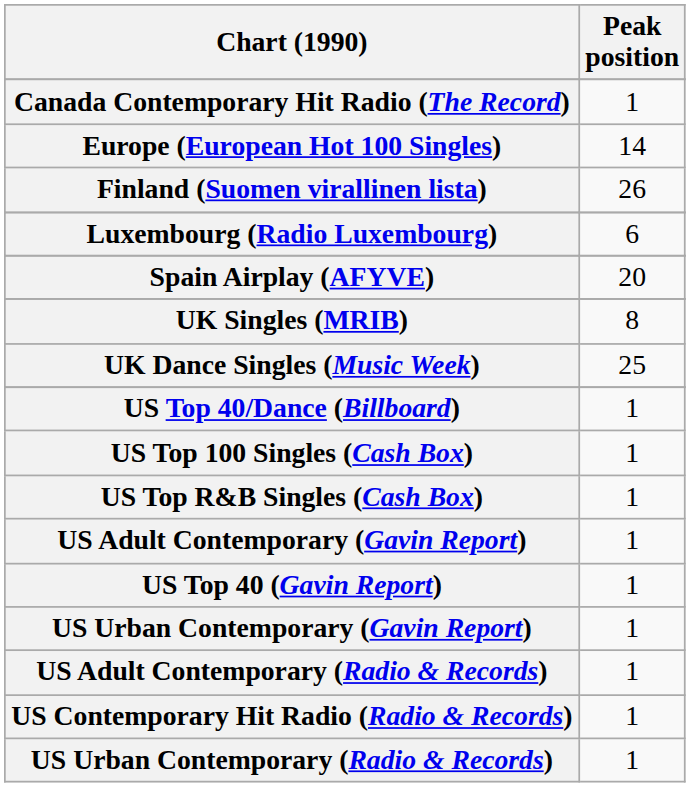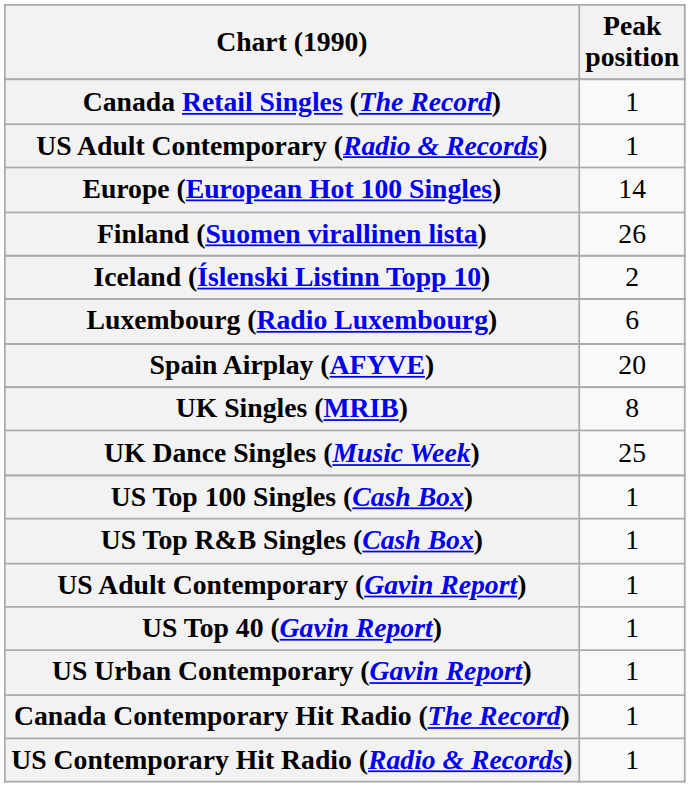 <table class="wikitable plainrowheaders sortable" style="text-align:center;">
 <tr>
 <th scope="col">Chart (1990)</th>
 <th scope="col">Peak<br>position</th>
 </tr>
 <tr>
 </tr>
 <tr>
 </tr>
 <tr>
 </tr>
 <tr>
 </tr>
 <tr>
-<th scope="row">Canada Contemporary Hit Radio (<em><a href='#'>The Record</a></em>)</th>
+<th scope="row">Canada <a href='#'>Retail Singles</a> (<em><a href='#'>The Record</a></em>)</th>
+<td>1</td>
+</tr>
+<tr>
+<th scope="row">US Adult Contemporary (<em><a href='#'>Radio & Records</a></em>)</th>
 <td>1</td>
 </tr>
 <tr>
 <th scope="row">Europe (<a href='#'>European Hot 100 Singles</a>)</th>
 <td>14</td>
 </tr>
 <tr>
 <th scope="row">Finland (<a href='#'>Suomen virallinen lista</a>)</th>
 <td>26</td>
 </tr>
 <tr>
 </tr>
 <tr>
+</tr>
+<tr>
+<th scope="row">Iceland (<a href='#'>Íslenski Listinn Topp 10</a>)</th>
+<td>2</td>
 </tr>
 <tr>
 </tr>
 <tr>
 <th scope="row">Luxembourg (<a href='#'>Radio Luxembourg</a>)</th>
 <td>6</td>
 </tr>
 <tr>
 </tr>
 <tr>
 </tr>
 <tr>
 </tr>
 <tr>
 <th scope="row">Spain Airplay (<a href='#'>AFYVE</a>)</th>
 <td>20</td>
 </tr>
 <tr>
 </tr>
 <tr>
 </tr>
 <tr>
 </tr>
 <tr>
 <th scope="row">UK Singles (<a href='#'>MRIB</a>)</th>
 <td>8</td>
 </tr>
 <tr>
 <th scope="row">UK Dance Singles (<em><a href='#'>Music Week</a></em>)</th>
 <td>25</td>
 </tr>
 <tr>
 </tr>
 <tr>
 </tr>
 <tr>
 </tr>
 <tr>
-<th scope="row">US <a href='#'>Top 40/Dance</a> (<em><a href='#'>Billboard</a></em>)</th>
-<td>1</td>
-</tr>
-<tr>
 <th scope="row">US Top 100 Singles (<em><a href='#'>Cash Box</a></em>)</th>
 <td>1</td>
 </tr>
 <tr>
 <th scope="row">US Top R&B Singles (<em><a href='#'>Cash Box</a></em>)</th>
 <td>1</td>
 </tr>
 <tr>
 <th scope="row">US Adult Contemporary (<em><a href='#'>Gavin Report</a></em>)</th>
 <td>1</td>
 </tr>
 <tr>
 <th scope="row">US Top 40 (<em><a href='#'>Gavin Report</a></em>)</th>
 <td>1</td>
 </tr>
 <tr>
 <th scope="row">US Urban Contemporary (<em><a href='#'>Gavin Report</a></em>)</th>
 <td>1</td>
 </tr>
 <tr>
-<th scope="row">US Adult Contemporary (<em><a href='#'>Radio & Records</a></em>)</th>
+<th scope="row">Canada Contemporary Hit Radio (<em><a href='#'>The Record</a></em>)</th>
 <td>1</td>
 </tr>
 <tr>
 <th scope="row">US Contemporary Hit Radio (<em><a href='#'>Radio & Records</a></em>)</th>
 <td>1</td>
 </tr>
-<tr>
-<th scope="row">US Urban Contemporary (<em><a href='#'>Radio & Records</a></em>)</th>
-<td>1</td>
-</tr>
 </table>
